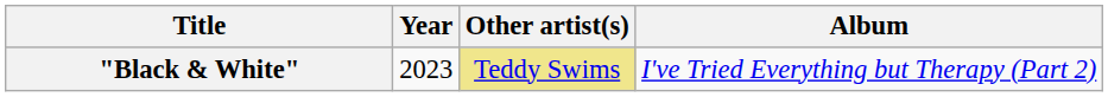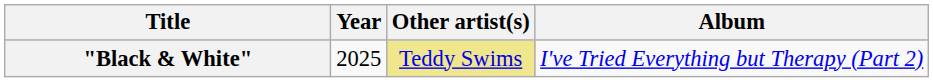 <table class="wikitable plainrowheaders" style="text-align:center;" border="1">
 <tr>
 <th scope="col" style="width:14em;">Title</th>
 <th scope="col">Year</th>
 <th scope="col">Other artist(s)</th>
 <th scope="col">Album</th>
 </tr>
 <tr>
 <th scope="row">"Black & White"</th>
-<td rowspan="1">2023</td>
+<td rowspan="1">2025</td>
 <td style="background: khaki;"><a href='#'>Teddy Swims</a></td>
 <td><em><a href='#'>I've Tried Everything but Therapy (Part 2)</a></em></td>
 </tr>
 </table>
